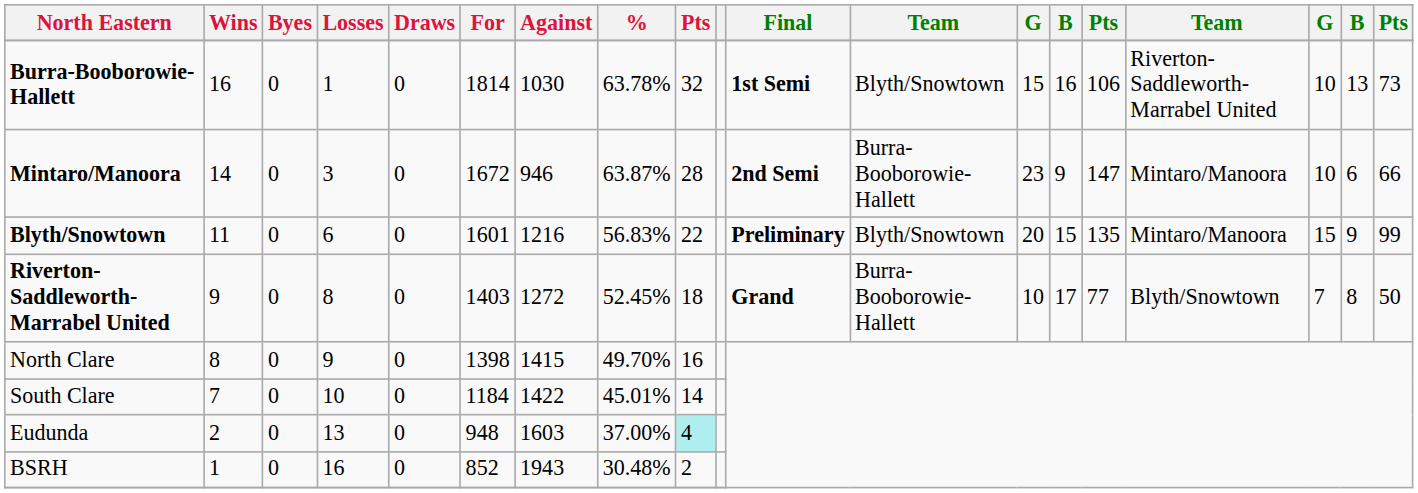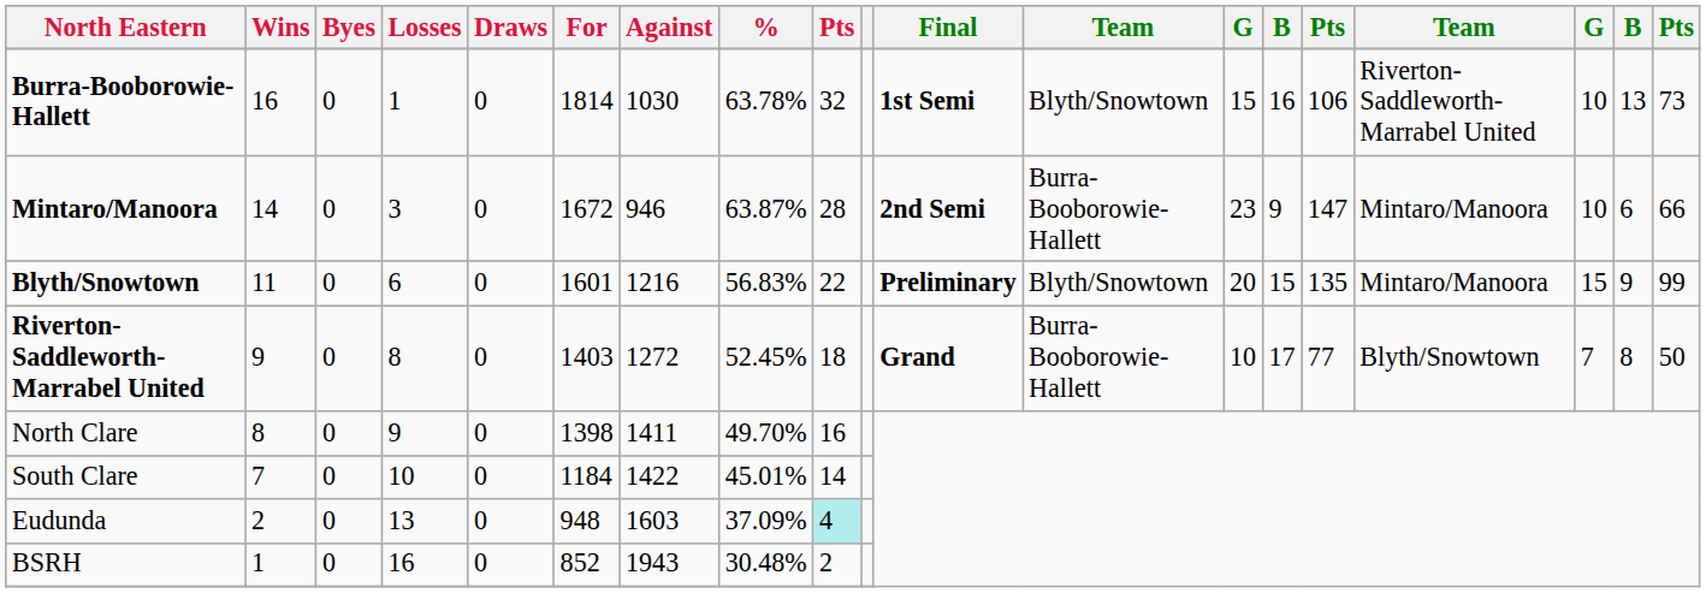 <table style="font-size: 85%; text-align: left;" class="wikitable">
 <tr>
 <th style="color:crimson">North Eastern</th>
 <th style="color:crimson">Wins</th>
 <th style="color:crimson">Byes</th>
 <th style="color:crimson">Losses</th>
 <th style="color:crimson">Draws</th>
 <th style="color:crimson">For</th>
 <th style="color:crimson">Against</th>
 <th style="color:crimson">%</th>
 <th style="color:crimson">Pts</th>
 <th></th>
 <th style="color:green">Final</th>
 <th style="color:green">Team</th>
 <th style="color:green">G</th>
 <th style="color:green">B</th>
 <th style="color:green">Pts</th>
 <th style="color:green">Team</th>
 <th style="color:green">G</th>
 <th style="color:green">B</th>
 <th style="color:green">Pts</th>
 </tr>
 <tr>
 </tr>
 <tr>
 </tr>
 <tr>
 <td><strong>	Burra-Booborowie-Hallett	</strong></td>
 <td>16</td>
 <td>0</td>
 <td>1</td>
 <td>0</td>
 <td>1814</td>
 <td>1030</td>
 <td>63.78%</td>
 <td>32</td>
 <td></td>
 <td><strong>1st Semi</strong></td>
 <td>Blyth/Snowtown</td>
 <td>15</td>
 <td>16</td>
 <td>106</td>
 <td>Riverton-Saddleworth-Marrabel United</td>
 <td>10</td>
 <td>13</td>
 <td>73</td>
 </tr>
 <tr>
 <td><strong>	Mintaro/Manoora	</strong></td>
 <td>14</td>
 <td>0</td>
 <td>3</td>
 <td>0</td>
 <td>1672</td>
 <td>946</td>
 <td>63.87%</td>
 <td>28</td>
 <td></td>
 <td><strong>2nd Semi</strong></td>
 <td>Burra-Booborowie-Hallett</td>
 <td>23</td>
 <td>9</td>
 <td>147</td>
 <td>Mintaro/Manoora</td>
 <td>10</td>
 <td>6</td>
 <td>66</td>
 </tr>
 <tr ||>
 <td><strong>	Blyth/Snowtown	</strong></td>
 <td>11</td>
 <td>0</td>
 <td>6</td>
 <td>0</td>
 <td>1601</td>
 <td>1216</td>
 <td>56.83%</td>
 <td>22</td>
 <td></td>
 <td><strong>Preliminary</strong></td>
 <td>Blyth/Snowtown</td>
 <td>20</td>
 <td>15</td>
 <td>135</td>
 <td>Mintaro/Manoora</td>
 <td>15</td>
 <td>9</td>
 <td>99</td>
 </tr>
 <tr>
 <td><strong>	Riverton-Saddleworth-Marrabel United	</strong></td>
 <td>9</td>
 <td>0</td>
 <td>8</td>
 <td>0</td>
 <td>1403</td>
 <td>1272</td>
 <td>52.45%</td>
 <td>18</td>
 <td></td>
 <td><strong>Grand</strong></td>
 <td>Burra-Booborowie-Hallett</td>
 <td>10</td>
 <td>17</td>
 <td>77</td>
 <td>Blyth/Snowtown</td>
 <td>7</td>
 <td>8</td>
 <td>50</td>
 </tr>
 <tr>
 <td>North Clare</td>
 <td>8</td>
 <td>0</td>
 <td>9</td>
 <td>0</td>
 <td>1398</td>
-<td>1415</td>
+<td>1411</td>
 <td>49.70%</td>
 <td>16</td>
 <td></td>
 </tr>
 <tr>
 <td>South Clare</td>
 <td>7</td>
 <td>0</td>
 <td>10</td>
 <td>0</td>
 <td>1184</td>
 <td>1422</td>
 <td>45.01%</td>
 <td>14</td>
 <td></td>
 </tr>
 <tr>
 <td>Eudunda</td>
 <td>2</td>
 <td>0</td>
 <td>13</td>
 <td>0</td>
 <td>948</td>
 <td>1603</td>
-<td>37.00%</td>
+<td>37.09%</td>
 <td style="background: paleturquoise;">4</td>
 <td></td>
 </tr>
 <tr>
 <td>BSRH</td>
 <td>1</td>
 <td>0</td>
 <td>16</td>
 <td>0</td>
 <td>852</td>
 <td>1943</td>
 <td>30.48%</td>
 <td>2</td>
 <td></td>
 </tr>
 <tr>
 </tr>
 </table>
